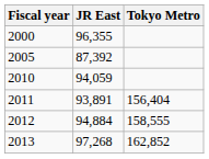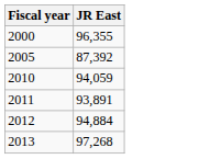 <table class="wikitable">
 <tr>
 <th>Fiscal year</th>
 <th>JR East</th>
-<th>Tokyo Metro</th>
 </tr>
 <tr>
 <td>2000</td>
 <td>96,355</td>
-<td></td>
 </tr>
 <tr>
 <td>2005</td>
 <td>87,392</td>
-<td></td>
 </tr>
 <tr>
 <td>2010</td>
 <td>94,059</td>
-<td></td>
 </tr>
 <tr>
 <td>2011</td>
 <td>93,891</td>
-<td>156,404</td>
 </tr>
 <tr>
 <td>2012</td>
 <td>94,884</td>
-<td>158,555</td>
 </tr>
 <tr>
 <td>2013</td>
 <td>97,268</td>
-<td>162,852</td>
 </tr>
 </table>
